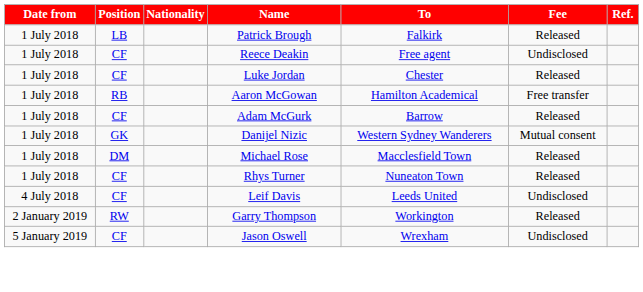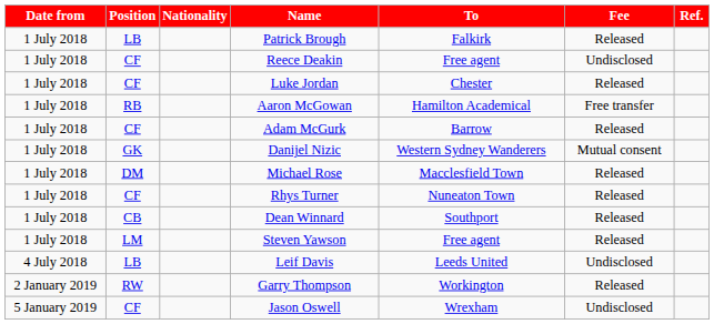 <table class="wikitable"  style="text-align:center; font-size:90%; ">
 <tr>
 <th style="background:#FF0000; color:white; width:100px;">Date from</th>
 <th style="background:#FF0000; color:white; width:50px;">Position</th>
 <th style="background:#FF0000; color:white; width:50px;">Nationality</th>
 <th style="background:#FF0000; color:white; width:150px;">Name</th>
 <th style="background:#FF0000; color:white; width:190px;">To</th>
 <th style="background:#FF0000; color:white; width:110px;">Fee</th>
 <th style="background:#FF0000; color:white; width:30px;">Ref.</th>
 </tr>
 <tr>
 <td>1 July 2018</td>
 <td><a href='#'>LB</a></td>
 <td></td>
 <td><a href='#'>Patrick Brough</a></td>
 <td> <a href='#'>Falkirk</a></td>
 <td>Released</td>
 <td></td>
 </tr>
 <tr>
 <td>1 July 2018</td>
 <td><a href='#'>CF</a></td>
 <td></td>
 <td><a href='#'>Reece Deakin</a></td>
 <td><a href='#'>Free agent</a></td>
 <td>Undisclosed</td>
 <td></td>
 </tr>
 <tr>
 <td>1 July 2018</td>
 <td><a href='#'>CF</a></td>
 <td></td>
 <td><a href='#'>Luke Jordan</a></td>
 <td><a href='#'>Chester</a></td>
 <td>Released</td>
 <td></td>
 </tr>
 <tr>
 <td>1 July 2018</td>
 <td><a href='#'>RB</a></td>
 <td></td>
 <td><a href='#'>Aaron McGowan</a></td>
 <td> <a href='#'>Hamilton Academical</a></td>
 <td>Free transfer</td>
 <td></td>
 </tr>
 <tr>
 <td>1 July 2018</td>
 <td><a href='#'>CF</a></td>
 <td></td>
 <td><a href='#'>Adam McGurk</a></td>
 <td><a href='#'>Barrow</a></td>
 <td>Released</td>
 <td></td>
 </tr>
 <tr>
 <td>1 July 2018</td>
 <td><a href='#'>GK</a></td>
 <td></td>
 <td><a href='#'>Danijel Nizic</a></td>
 <td> <a href='#'>Western Sydney Wanderers</a></td>
 <td>Mutual consent</td>
 <td></td>
 </tr>
 <tr>
 <td>1 July 2018</td>
 <td><a href='#'>DM</a></td>
 <td></td>
 <td><a href='#'>Michael Rose</a></td>
 <td><a href='#'>Macclesfield Town</a></td>
 <td>Released</td>
 <td></td>
 </tr>
 <tr>
 <td>1 July 2018</td>
 <td><a href='#'>CF</a></td>
 <td></td>
 <td><a href='#'>Rhys Turner</a></td>
 <td><a href='#'>Nuneaton Town</a></td>
 <td>Released</td>
 <td></td>
 </tr>
 <tr>
+<td>1 July 2018</td>
+<td><a href='#'>CB</a></td>
+<td></td>
+<td><a href='#'>Dean Winnard</a></td>
+<td><a href='#'>Southport</a></td>
+<td>Released</td>
+<td></td>
+</tr>
+<tr>
+<td>1 July 2018</td>
+<td><a href='#'>LM</a></td>
+<td></td>
+<td><a href='#'>Steven Yawson</a></td>
+<td><a href='#'>Free agent</a></td>
+<td>Released</td>
+<td></td>
+</tr>
+<tr>
 <td>4 July 2018</td>
-<td><a href='#'>CF</a></td>
+<td><a href='#'>LB</a></td>
 <td></td>
 <td><a href='#'>Leif Davis</a></td>
 <td><a href='#'>Leeds United</a></td>
 <td>Undisclosed</td>
 <td></td>
 </tr>
 <tr>
 <td>2 January 2019</td>
 <td><a href='#'>RW</a></td>
 <td></td>
 <td><a href='#'>Garry Thompson</a></td>
 <td><a href='#'>Workington</a></td>
 <td>Released</td>
 <td></td>
 </tr>
 <tr>
 <td>5 January 2019</td>
 <td><a href='#'>CF</a></td>
 <td></td>
 <td><a href='#'>Jason Oswell</a></td>
 <td> <a href='#'>Wrexham</a></td>
 <td>Undisclosed</td>
 <td></td>
 </tr>
 </table>
